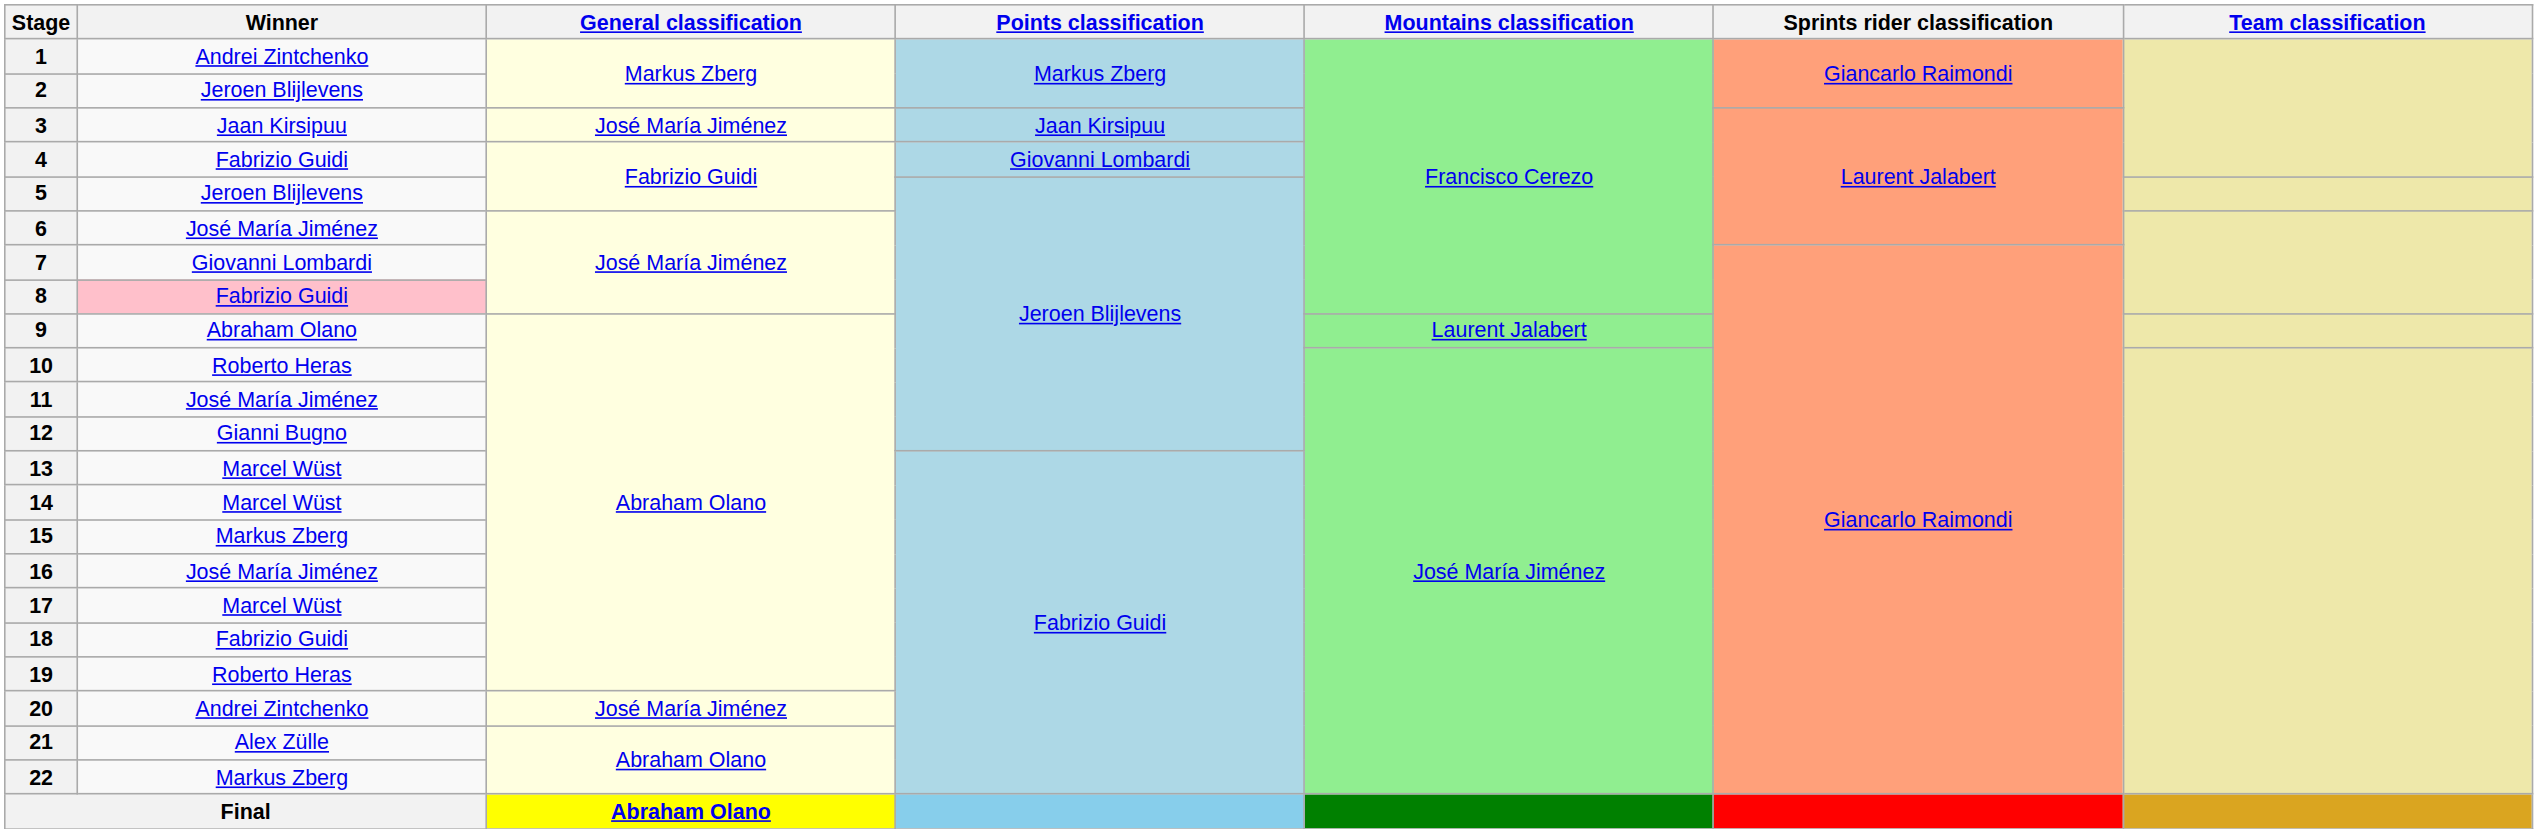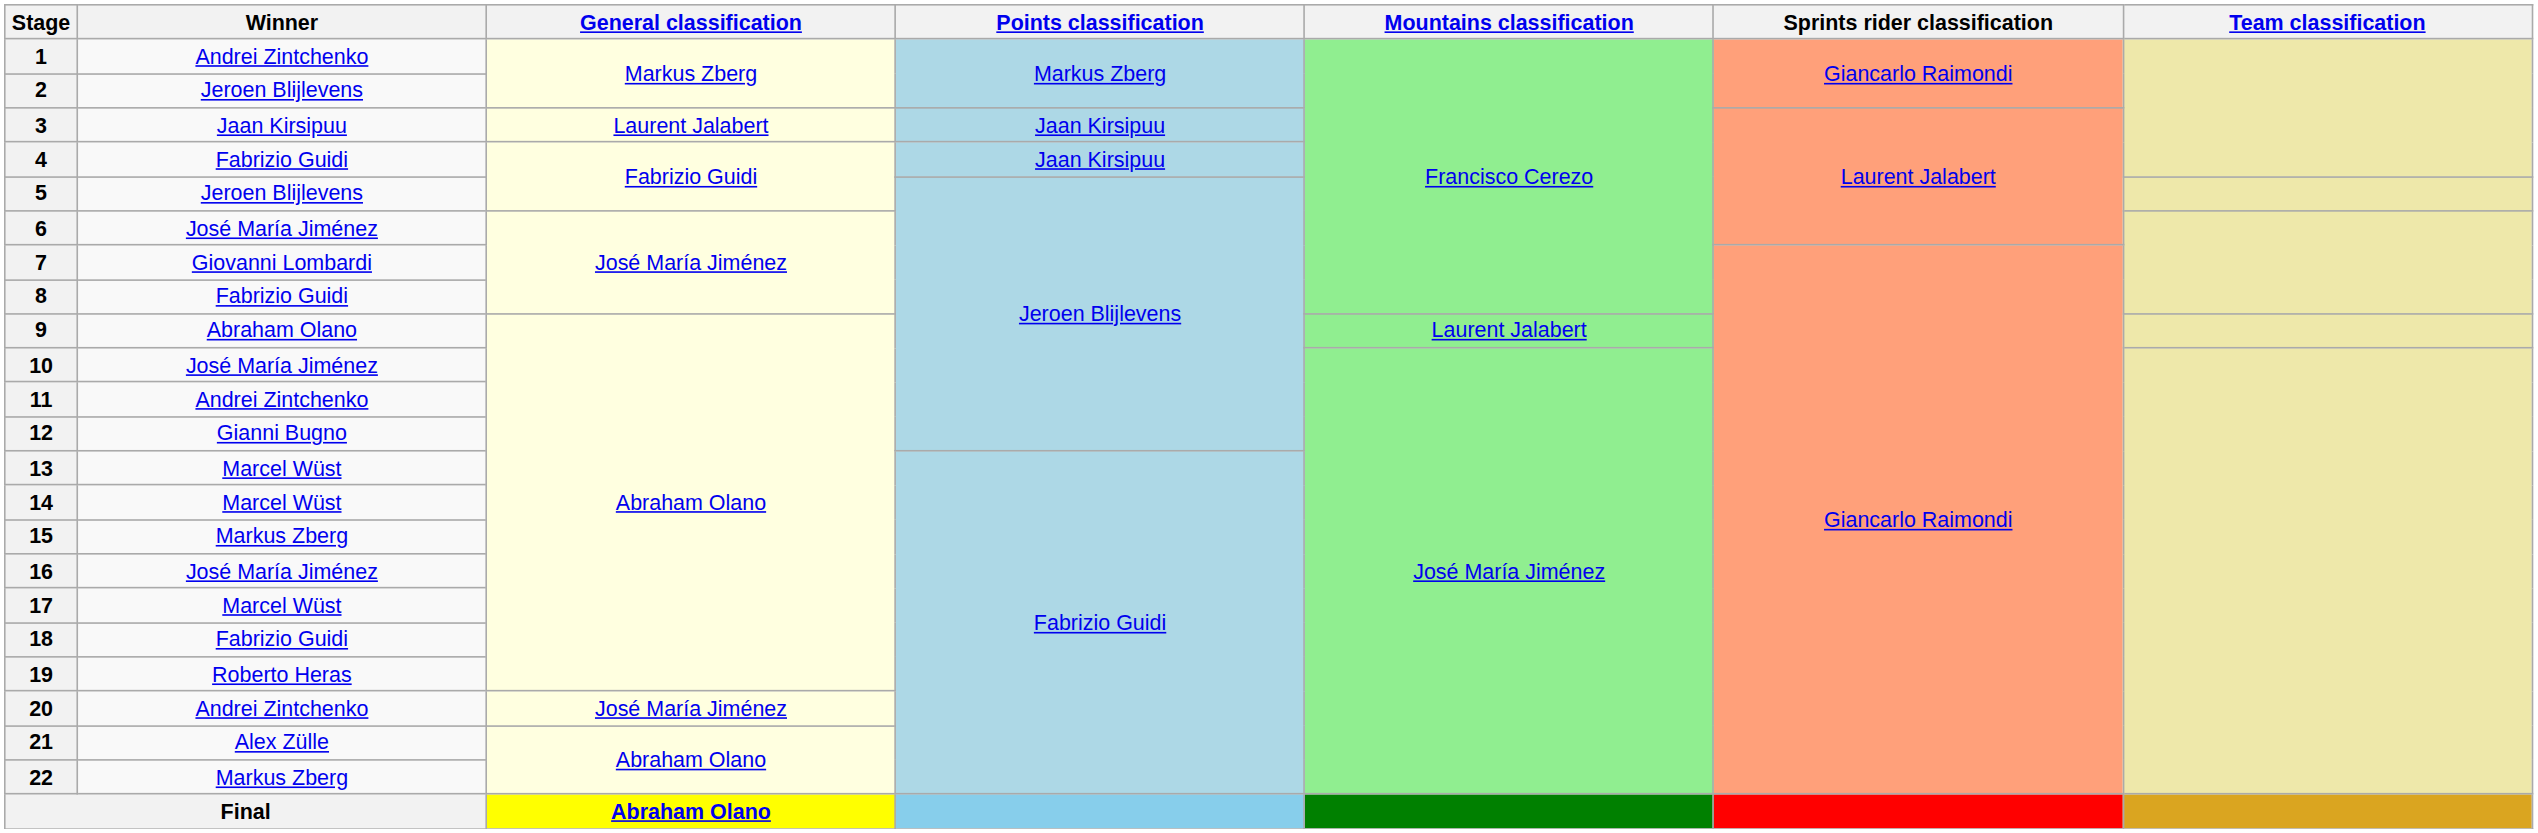 <table class="wikitable" style="text-align: center; font-size:smaller;">
 <tr>
 <th scope="col" style="width:1%;">Stage</th>
 <th scope="col" style="width:14%;">Winner</th>
 <th scope="col" style="width:14%;"><a href='#'>General classification</a><br></th>
 <th scope="col" style="width:14%;"><a href='#'>Points classification</a><br></th>
 <th scope="col" style="width:14%;"><a href='#'>Mountains classification</a><br></th>
 <th scope="col" style="width:14%;">Sprints rider classification<br></th>
 <th scope="col" style="width:14%;"><a href='#'>Team classification</a></th>
 </tr>
 <tr>
 <th scope="row">1</th>
 <td><a href='#'>Andrei Zintchenko</a></td>
 <td style="background:LightYellow;" rowspan="2"><a href='#'>Markus Zberg</a></td>
 <td style="background:LightBlue;" rowspan="2"><a href='#'>Markus Zberg</a></td>
 <td style="background:LightGreen" rowspan="8"><a href='#'>Francisco Cerezo</a></td>
 <td style="background:LightSalmon;" rowspan="2"><a href='#'>Giancarlo Raimondi</a></td>
 <td style="background:PaleGoldenrod;" rowspan="4"></td>
 </tr>
 <tr>
 <th scope="row">2</th>
 <td><a href='#'>Jeroen Blijlevens</a></td>
 </tr>
 <tr>
 <th>3</th>
 <td><a href='#'>Jaan Kirsipuu</a></td>
-<td style="background:LightYellow;"><a href='#'>José María Jiménez</a></td>
+<td style="background:LightYellow;"><a href='#'>Laurent Jalabert</a></td>
 <td style="background:LightBlue;"><a href='#'>Jaan Kirsipuu</a></td>
 <td style="background:LightSalmon;" rowspan="4"><a href='#'>Laurent Jalabert</a></td>
 </tr>
 <tr>
 <th>4</th>
 <td><a href='#'>Fabrizio Guidi</a></td>
 <td style="background:LightYellow;" rowspan="2"><a href='#'>Fabrizio Guidi</a></td>
-<td style="background:LightBlue;"><a href='#'>Giovanni Lombardi</a></td>
+<td style="background:LightBlue;"><a href='#'>Jaan Kirsipuu</a></td>
 </tr>
 <tr>
 <th>5</th>
 <td><a href='#'>Jeroen Blijlevens</a></td>
 <td style="background:LightBlue;" rowspan="8"><a href='#'>Jeroen Blijlevens</a></td>
 <td style="background:PaleGoldenrod;"></td>
 </tr>
 <tr>
 <th>6</th>
 <td><a href='#'>José María Jiménez</a></td>
 <td style="background:LightYellow;" rowspan="3"><a href='#'>José María Jiménez</a></td>
 <td style="background:PaleGoldenrod;" rowspan="3"></td>
 </tr>
 <tr>
 <th>7</th>
 <td><a href='#'>Giovanni Lombardi</a></td>
 <td style="background:LightSalmon;" rowspan="16"><a href='#'>Giancarlo Raimondi</a></td>
 </tr>
 <tr>
 <th>8</th>
-<td style="background: pink;"><a href='#'>Fabrizio Guidi</a></td>
+<td><a href='#'>Fabrizio Guidi</a></td>
 </tr>
 <tr>
 <th>9</th>
 <td><a href='#'>Abraham Olano</a></td>
 <td style="background:LightYellow;" rowspan=11><a href='#'>Abraham Olano</a></td>
 <td style="background:LightGreen"><a href='#'>Laurent Jalabert</a></td>
 <td style="background:PaleGoldenrod;"></td>
 </tr>
 <tr>
 <th>10</th>
-<td><a href='#'>Roberto Heras</a></td>
+<td><a href='#'>José María Jiménez</a></td>
 <td style="background:LightGreen" rowspan="13"><a href='#'>José María Jiménez</a></td>
 <td style="background:PaleGoldenrod;" rowspan="13"></td>
 </tr>
 <tr>
 <th>11</th>
-<td><a href='#'>José María Jiménez</a></td>
+<td><a href='#'>Andrei Zintchenko</a></td>
 </tr>
 <tr>
 <th>12</th>
 <td><a href='#'>Gianni Bugno</a></td>
 </tr>
 <tr>
 <th>13</th>
 <td><a href='#'>Marcel Wüst</a></td>
 <td style="background:LightBlue;" rowspan="10"><a href='#'>Fabrizio Guidi</a></td>
 </tr>
 <tr>
 <th>14</th>
 <td><a href='#'>Marcel Wüst</a></td>
 </tr>
 <tr>
 <th>15</th>
 <td><a href='#'>Markus Zberg</a></td>
 </tr>
 <tr>
 <th>16</th>
 <td><a href='#'>José María Jiménez</a></td>
 </tr>
 <tr>
 <th>17</th>
 <td><a href='#'>Marcel Wüst</a></td>
 </tr>
 <tr>
 <th>18</th>
 <td><a href='#'>Fabrizio Guidi</a></td>
 </tr>
 <tr>
 <th>19</th>
 <td><a href='#'>Roberto Heras</a></td>
 </tr>
 <tr>
 <th>20</th>
 <td><a href='#'>Andrei Zintchenko</a></td>
 <td style="background:LightYellow;"><a href='#'>José María Jiménez</a></td>
 </tr>
 <tr>
 <th>21</th>
 <td><a href='#'>Alex Zülle</a></td>
 <td style="background:LightYellow;" rowspan=2><a href='#'>Abraham Olano</a></td>
 </tr>
 <tr>
 <th>22</th>
 <td><a href='#'>Markus Zberg</a></td>
 </tr>
 <tr>
 <th colspan="2">Final</th>
 <th style="background:Yellow;"><a href='#'>Abraham Olano</a></th>
 <th style="background:SkyBlue;"></th>
 <th style="background:Green;"></th>
 <th style="background:Red;"></th>
 <th style="background:Goldenrod;"></th>
 </tr>
 </table>
